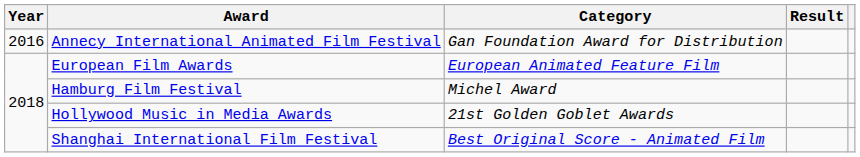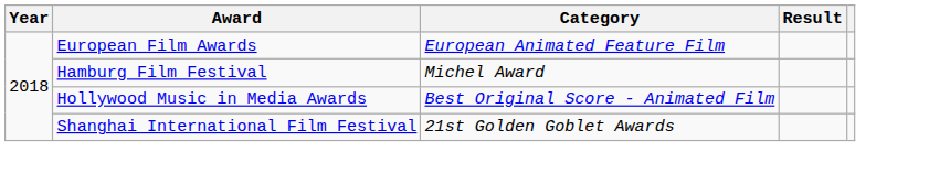 <table class="wikitable">
 <tr>
 <th>Year</th>
 <th>Award</th>
 <th>Category</th>
 <th>Result</th>
 <th></th>
-</tr>
-<tr>
-<td>2016</td>
-<td><a href='#'>Annecy International Animated Film Festival</a></td>
-<td><em>Gan Foundation Award for Distribution</em></td>
-<td></td>
-<td style="text-align:center;"></td>
 </tr>
 <tr>
 <td rowspan="4">2018</td>
 <td><a href='#'>European Film Awards</a></td>
 <td><em><a href='#'>European Animated Feature Film</a></em></td>
 <td></td>
 <td style="text-align:center;"></td>
 </tr>
 <tr>
 <td><a href='#'>Hamburg Film Festival</a></td>
 <td><em>Michel Award</em></td>
 <td></td>
 <td style="text-align:center;"></td>
 </tr>
 <tr>
 <td><a href='#'>Hollywood Music in Media Awards</a></td>
-<td><em>21st Golden Goblet Awards</em></td>
+<td><em><a href='#'>Best Original Score - Animated Film</a></em></td>
 <td></td>
 <td style="text-align:center;"></td>
 </tr>
 <tr>
 <td><a href='#'>Shanghai International Film Festival</a></td>
-<td><em><a href='#'>Best Original Score - Animated Film</a></em></td>
+<td><em>21st Golden Goblet Awards</em></td>
 <td></td>
 <td style="text-align:center;"></td>
 </tr>
 </table>
